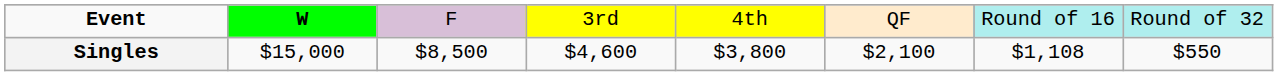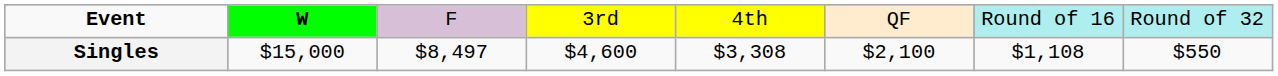 <table class=wikitable style=font-size:95%;text-align:center>
 <tr>
 <td style="width:130px"><strong>Event</strong></td>
 <td style="width:85px; background:lime"><strong>W</strong></td>
 <td style="width:85px; background:thistle">F</td>
 <td style="width:85px; background:#ffff00">3rd</td>
 <td style="width:85px; background:#ffff00">4th</td>
 <td style="width:85px; background:#ffebcd">QF</td>
 <td style="width:85px; background:#afeeee">Round of 16</td>
 <td style="width:85px; background:#afeeee">Round of 32</td>
 </tr>
 <tr>
 <th style=background:#f3f3f3>Singles </th>
 <td>$15,000</td>
-<td>$8,500</td>
+<td>$8,497</td>
 <td>$4,600</td>
-<td>$3,800</td>
+<td>$3,308</td>
 <td>$2,100</td>
 <td>$1,108</td>
 <td>$550</td>
 </tr>
 </table>
